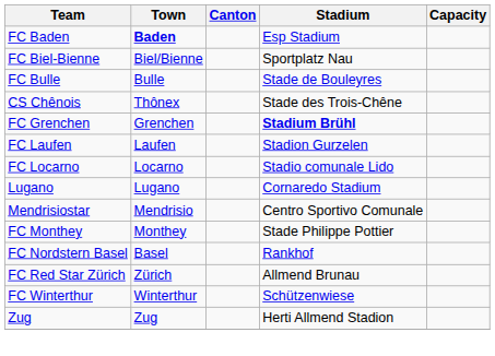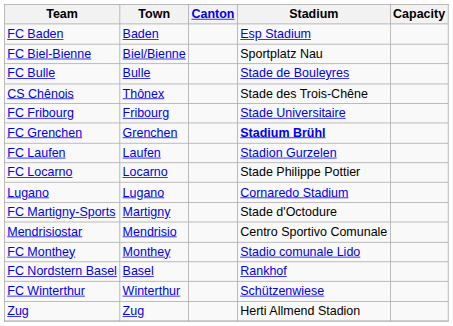 <table class="wikitable sortable" style="text-align: left;">
 <tr>
 <th>Team</th>
 <th>Town</th>
 <th><a href='#'>Canton</a></th>
 <th>Stadium</th>
 <th>Capacity</th>
 </tr>
 <tr>
 <td><a href='#'>FC Baden</a></td>
-<td><strong><a href='#'>Baden</a></strong></td>
+<td><a href='#'>Baden</a></td>
 <td></td>
 <td><a href='#'>Esp Stadium</a></td>
 <td></td>
 </tr>
 <tr>
 <td><a href='#'>FC Biel-Bienne</a></td>
 <td><a href='#'>Biel/Bienne</a></td>
 <td></td>
 <td>Sportplatz Nau</td>
 <td></td>
 </tr>
 <tr>
 <td><a href='#'>FC Bulle</a></td>
 <td><a href='#'>Bulle</a></td>
 <td></td>
 <td><a href='#'>Stade de Bouleyres</a></td>
 <td></td>
 </tr>
 <tr>
 <td><a href='#'>CS Chênois</a></td>
 <td><a href='#'>Thônex</a></td>
 <td></td>
 <td>Stade des Trois-Chêne</td>
 <td></td>
 </tr>
 <tr>
+<td><a href='#'>FC Fribourg</a></td>
+<td><a href='#'>Fribourg</a></td>
+<td></td>
+<td><a href='#'>Stade Universitaire</a></td>
+<td></td>
+</tr>
+<tr>
 <td><a href='#'>FC Grenchen</a></td>
 <td><a href='#'>Grenchen</a></td>
 <td></td>
 <td><strong><a href='#'>Stadium Brühl</a></strong></td>
 <td></td>
 </tr>
 <tr>
 <td><a href='#'>FC Laufen</a></td>
 <td><a href='#'>Laufen</a></td>
 <td></td>
 <td><a href='#'>Stadion Gurzelen</a></td>
 <td></td>
 </tr>
 <tr>
 <td><a href='#'>FC Locarno</a></td>
 <td><a href='#'>Locarno</a></td>
 <td></td>
-<td><a href='#'>Stadio comunale Lido</a></td>
+<td>Stade Philippe Pottier</td>
 <td></td>
 </tr>
 <tr>
 <td><a href='#'>Lugano</a></td>
 <td><a href='#'>Lugano</a></td>
 <td></td>
 <td><a href='#'>Cornaredo Stadium</a></td>
+<td></td>
+</tr>
+<tr>
+<td><a href='#'>FC Martigny-Sports</a></td>
+<td><a href='#'>Martigny</a></td>
+<td></td>
+<td>Stade d'Octodure</td>
 <td></td>
 </tr>
 <tr>
 <td><a href='#'>Mendrisiostar</a></td>
 <td><a href='#'>Mendrisio</a></td>
 <td></td>
 <td>Centro Sportivo Comunale</td>
 <td></td>
 </tr>
 <tr>
 <td><a href='#'>FC Monthey</a></td>
 <td><a href='#'>Monthey</a></td>
 <td></td>
-<td>Stade Philippe Pottier</td>
+<td><a href='#'>Stadio comunale Lido</a></td>
 <td></td>
 </tr>
 <tr>
 <td><a href='#'>FC Nordstern Basel</a></td>
 <td><a href='#'>Basel</a></td>
 <td></td>
 <td><a href='#'>Rankhof</a></td>
-<td></td>
-</tr>
-<tr>
-<td><a href='#'>FC Red Star Zürich</a></td>
-<td><a href='#'>Zürich</a></td>
-<td></td>
-<td>Allmend Brunau</td>
 <td></td>
 </tr>
 <tr>
 <td><a href='#'>FC Winterthur</a></td>
 <td><a href='#'>Winterthur</a></td>
 <td></td>
 <td><a href='#'>Schützenwiese</a></td>
 <td></td>
 </tr>
 <tr>
 <td><a href='#'>Zug</a></td>
 <td><a href='#'>Zug</a></td>
 <td></td>
 <td>Herti Allmend Stadion</td>
 <td></td>
 </tr>
 <tr>
 </tr>
 </table>
